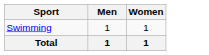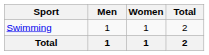 <table class="wikitable sortable" style="text-align:center;">
 <tr>
 <th width=130>Sport</th>
 <th width=55>Men</th>
 <th width=55>Women</th>
+<th width=55>Total</th>
 </tr>
 <tr>
 <td align=left><a href='#'>Swimming</a></td>
 <td>1</td>
 <td>1</td>
+<td>2</td>
 </tr>
 <tr>
 <th>Total</th>
 <th>1</th>
 <th>1</th>
+<th><strong>2</strong></th>
 </tr>
 </table>
